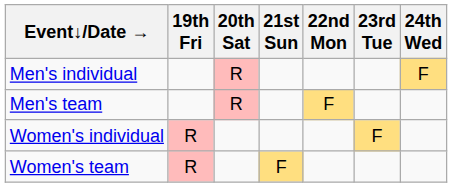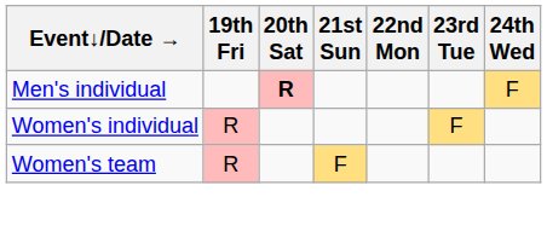 <table class="wikitable" style="margin:0.5em auto; font-size:90%; line-height:1.25em; text-align:center">
 <tr>
 <th>Event↓/Date →</th>
 <th>19th<br>Fri</th>
 <th>20th<br>Sat</th>
 <th>21st<br>Sun</th>
 <th>22nd<br>Mon</th>
 <th>23rd<br>Tue</th>
 <th>24th<br>Wed</th>
 </tr>
 <tr>
 <td align="left"><a href='#'>Men's individual</a></td>
 <td></td>
-<td bgcolor="#FFBBBB">R</td>
+<td bgcolor="#FFBBBB"><strong>R</strong></td>
 <td></td>
 <td></td>
 <td></td>
 <td bgcolor="#FFDF80">F</td>
-</tr>
-<tr>
-<td align="left"><a href='#'>Men's team</a></td>
-<td></td>
-<td bgcolor="#FFBBBB">R</td>
-<td></td>
-<td bgcolor="#FFDF80">F</td>
-<td></td>
-<td></td>
 </tr>
 <tr>
 <td align="left"><a href='#'>Women's individual</a></td>
 <td bgcolor="#FFBBBB">R</td>
 <td></td>
 <td></td>
 <td></td>
 <td bgcolor="#FFDF80">F</td>
 <td></td>
 </tr>
 <tr>
 <td align="left"><a href='#'>Women's team</a></td>
 <td bgcolor="#FFBBBB">R</td>
 <td></td>
 <td bgcolor="#FFDF80">F</td>
 <td></td>
 <td></td>
 <td></td>
 </tr>
 </table>
